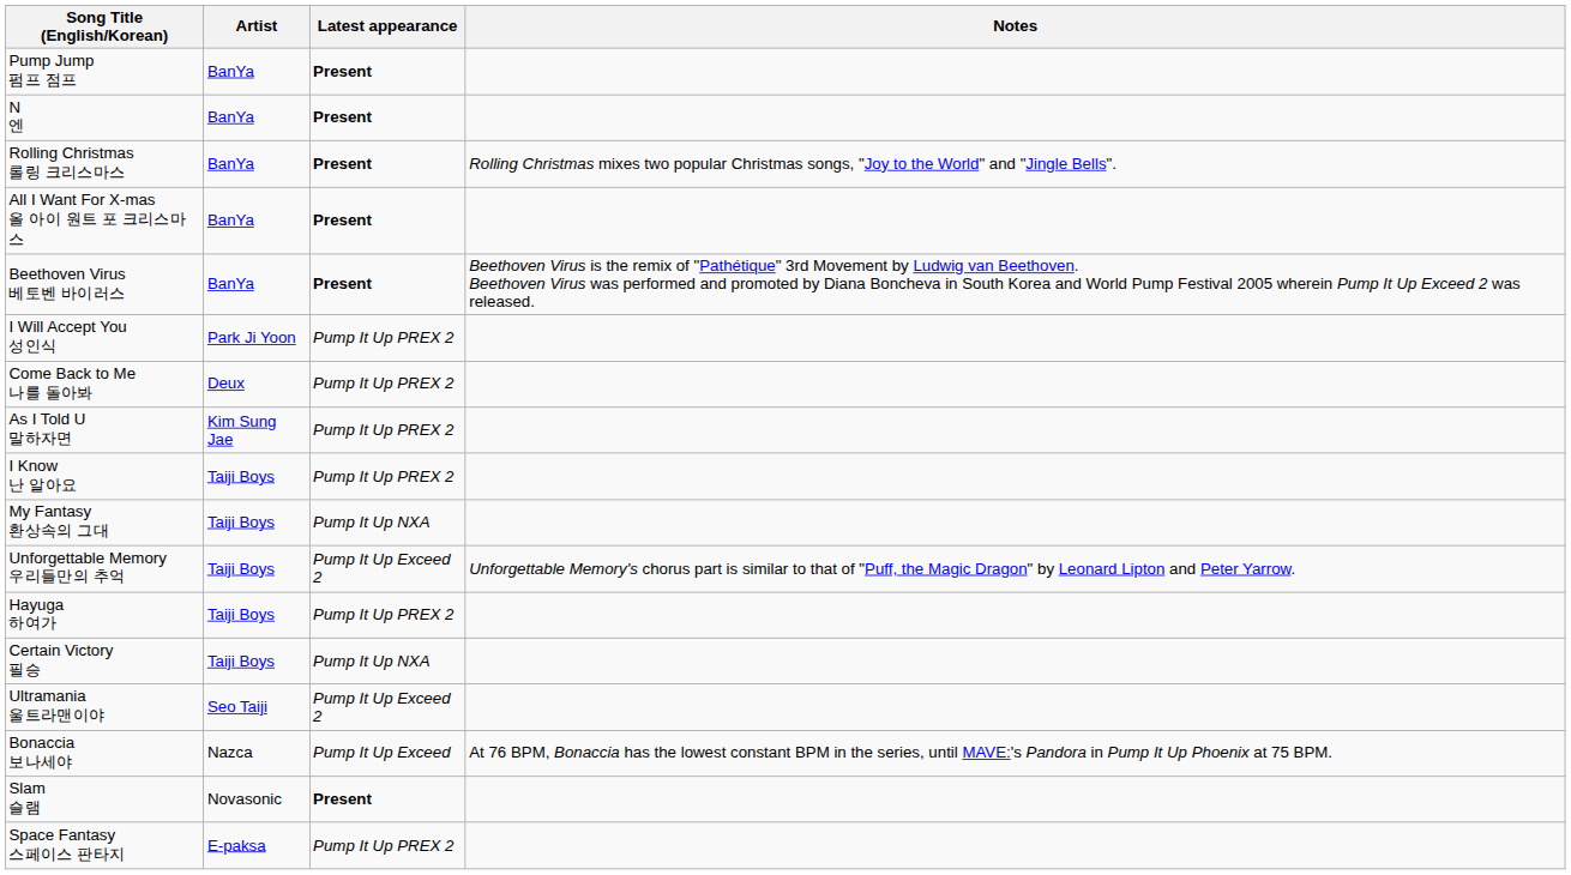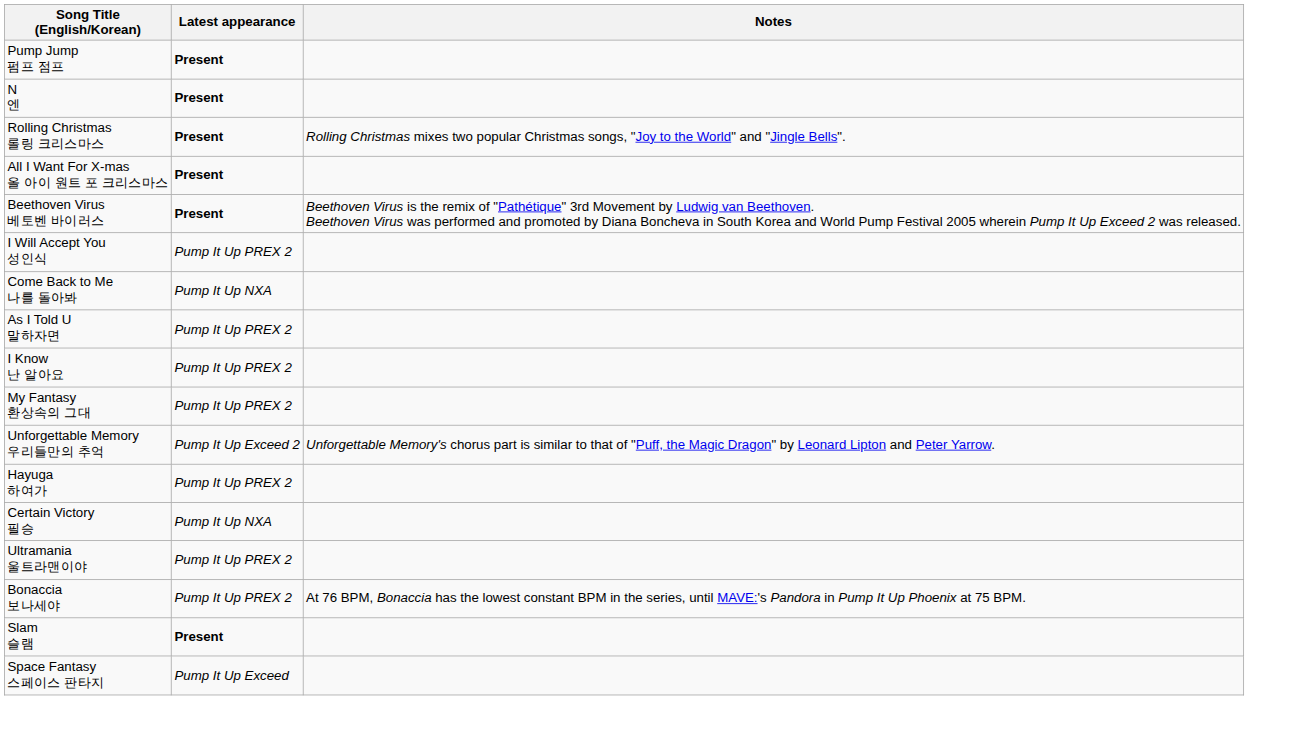 <table class="wikitable sortable">
 <tr>
 <th>Song Title<br>(English/Korean)</th>
-<th>Artist</th>
 <th>Latest appearance</th>
 <th>Notes</th>
 </tr>
 <tr>
 <td>Pump Jump<br>펌프 점프</td>
-<td><a href='#'>BanYa</a></td>
 <td><strong>Present</strong></td>
 <td></td>
 </tr>
 <tr>
 <td>N<br>엔</td>
-<td><a href='#'>BanYa</a></td>
 <td><strong>Present</strong></td>
 <td></td>
 </tr>
 <tr>
 <td>Rolling Christmas<br>롤링 크리스마스</td>
-<td><a href='#'>BanYa</a></td>
 <td><strong>Present</strong></td>
 <td><em>Rolling Christmas </em>mixes two popular Christmas songs, "<a href='#'>Joy to the World</a>" and "<a href='#'>Jingle Bells</a>".</td>
 </tr>
 <tr>
 <td>All I Want For X-mas<br>올 아이 원트 포 크리스마스</td>
-<td><a href='#'>BanYa</a></td>
 <td><strong>Present</strong></td>
 <td></td>
 </tr>
 <tr>
 <td>Beethoven Virus<br>베토벤 바이러스</td>
-<td><a href='#'>BanYa</a></td>
 <td><strong>Present</strong></td>
 <td><em>Beethoven Virus</em> is the remix of "<a href='#'>Pathétique</a>" 3rd Movement by <a href='#'>Ludwig van Beethoven</a>.<br><em>Beethoven Virus</em> was performed and promoted by Diana Boncheva in South Korea and World Pump Festival 2005 wherein <em>Pump It Up Exceed 2</em> was released.</td>
 </tr>
 <tr>
 <td>I Will Accept You<br>성인식</td>
-<td><a href='#'>Park Ji Yoon</a></td>
 <td><em>Pump It Up PREX 2</em></td>
 <td></td>
 </tr>
 <tr>
 <td>Come Back to Me<br>나를 돌아봐</td>
-<td><a href='#'>Deux</a></td>
-<td><em>Pump It Up PREX 2</em></td>
+<td><em>Pump It Up NXA</em></td>
 <td></td>
 </tr>
 <tr>
 <td>As I Told U<br>말하자면</td>
-<td><a href='#'>Kim Sung Jae</a></td>
 <td><em>Pump It Up PREX 2</em></td>
 <td></td>
 </tr>
 <tr>
 <td>I Know<br>난 알아요</td>
-<td><a href='#'>Taiji Boys</a></td>
 <td><em>Pump It Up PREX 2</em></td>
 <td></td>
 </tr>
 <tr>
 <td>My Fantasy<br>환상속의 그대</td>
-<td><a href='#'>Taiji Boys</a></td>
-<td><em>Pump It Up NXA</em></td>
+<td><em>Pump It Up PREX 2</em></td>
 <td></td>
 </tr>
 <tr>
 <td>Unforgettable Memory<br>우리들만의 추억</td>
-<td><a href='#'>Taiji Boys</a></td>
 <td><em>Pump It Up Exceed 2</em></td>
 <td><em>Unforgettable Memory's</em> chorus part is similar to that of "<a href='#'>Puff, the Magic Dragon</a>" by <a href='#'>Leonard Lipton</a> and <a href='#'>Peter Yarrow</a>.</td>
 </tr>
 <tr>
 <td>Hayuga<br>하여가</td>
-<td><a href='#'>Taiji Boys</a></td>
 <td><em>Pump It Up PREX 2</em></td>
 <td></td>
 </tr>
 <tr>
 <td>Certain Victory<br>필승</td>
-<td><a href='#'>Taiji Boys</a></td>
 <td><em>Pump It Up NXA</em></td>
 <td></td>
 </tr>
 <tr>
 <td>Ultramania<br>울트라맨이야</td>
-<td><a href='#'>Seo Taiji</a></td>
-<td><em>Pump It Up Exceed 2</em></td>
+<td><em>Pump It Up PREX 2</em></td>
 <td></td>
 </tr>
 <tr>
 <td>Bonaccia<br>보나세야</td>
-<td>Nazca</td>
-<td><em>Pump It Up Exceed</em></td>
+<td><em>Pump It Up PREX 2</em></td>
 <td>At 76 BPM, <em>Bonaccia</em> has the lowest constant BPM in the series, until <a href='#'>MAVE:</a>'s <em>Pandora</em> in <em>Pump It Up Phoenix</em> at 75 BPM.</td>
 </tr>
 <tr>
 <td>Slam<br>슬램</td>
-<td>Novasonic</td>
 <td><strong>Present</strong></td>
 <td></td>
 </tr>
 <tr>
 <td>Space Fantasy<br>스페이스 판타지</td>
-<td><a href='#'>E-paksa</a></td>
-<td><em>Pump It Up PREX 2</em></td>
+<td><em>Pump It Up Exceed</em></td>
 <td></td>
 </tr>
 </table>
